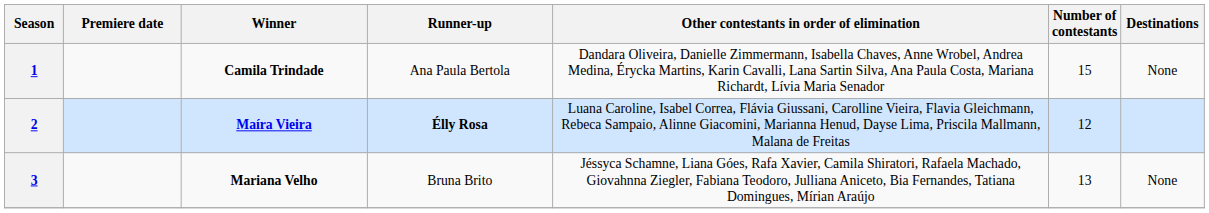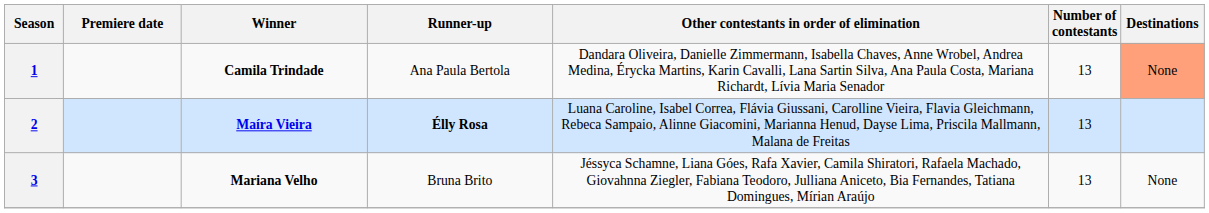 <table class="wikitable" style="font-size:90%; width:100%; text-align: center;">
 <tr>
 <th style="width:5%;">Season</th>
 <th style="width:10%;">Premiere date</th>
 <th width=16%>Winner</th>
 <th width=16%>Runner-up</th>
 <th style="width:43%;">Other contestants in order of elimination</th>
 <th style="width:3%;">Number of contestants</th>
 <th style="width:8%;">Destinations</th>
 </tr>
 <tr>
 <th><a href='#'>1</a></th>
 <td></td>
 <td><strong>Camila Trindade</strong></td>
 <td>Ana Paula Bertola</td>
 <td>Dandara Oliveira, Danielle Zimmermann, Isabella Chaves, Anne Wrobel, Andrea Medina, Érycka Martins, Karin Cavalli, Lana Sartin Silva, Ana Paula Costa, Mariana Richardt, Lívia Maria Senador</td>
-<td>15</td>
-<td>None</td>
+<td>13</td>
+<td style="background: lightsalmon;">None</td>
 </tr>
 <tr bgcolor="D0E6FF">
 <th><a href='#'>2</a></th>
 <td></td>
 <td><strong><a href='#'>Maíra Vieira</a></strong></td>
 <td><strong>Élly Rosa</strong></td>
 <td>Luana Caroline, Isabel Correa, Flávia Giussani, Carolline Vieira, Flavia Gleichmann, Rebeca Sampaio, Alinne Giacomini, Marianna Henud, Dayse Lima, Priscila Mallmann, Malana de Freitas</td>
-<td>12</td>
+<td>13</td>
 <td></td>
 </tr>
 <tr>
 <th><a href='#'>3</a></th>
 <td></td>
 <td><strong>Mariana Velho</strong></td>
 <td>Bruna Brito</td>
 <td>Jéssyca Schamne, Liana Góes, Rafa Xavier, Camila Shiratori, Rafaela Machado, Giovahnna Ziegler, Fabiana Teodoro, Julliana Aniceto, Bia Fernandes, Tatiana Domingues, Mírian Araújo</td>
 <td>13</td>
 <td>None</td>
 </tr>
 <tr bgcolor="D0E6FF">
 </tr>
 </table>
